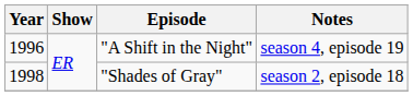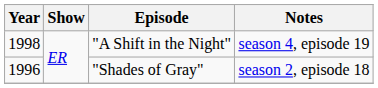 <table class="wikitable" style="font-size: 95%;">
 <tr>
 <th>Year</th>
 <th>Show</th>
 <th>Episode</th>
 <th>Notes</th>
 </tr>
 <tr>
-<td>1996</td>
+<td>1998</td>
 <td rowspan=2><em><a href='#'>ER</a></em></td>
 <td>"A Shift in the Night"</td>
 <td><a href='#'>season 4</a>, episode 19</td>
 </tr>
 <tr>
-<td>1998</td>
+<td>1996</td>
 <td>"Shades of Gray"</td>
 <td><a href='#'>season 2</a>, episode 18</td>
 </tr>
 <tr>
 </tr>
 </table>
